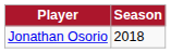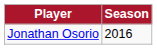 <table class="wikitable">
 <tr>
 <th style="background:#AC162C; color:white;" scope="col">Player</th>
 <th style="background:#AC162C; color:white;" scope="col">Season</th>
 </tr>
 <tr>
 <td> <a href='#'>Jonathan Osorio</a></td>
-<td>2018</td>
+<td>2016</td>
 </tr>
 </table>
